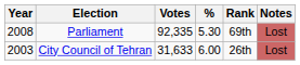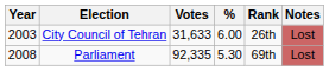 <table class="wikitable" style="text-align:center;">
 <tr>
 <th>Year</th>
 <th>Election</th>
 <th>Votes</th>
 <th>%</th>
 <th>Rank</th>
 <th>Notes</th>
 </tr>
 <tr>
+<td>2003</td>
+<td><a href='#'>City Council of Tehran</a></td>
+<td>31,633</td>
+<td>6.00</td>
+<td>26th</td>
+<td style="background-color:#C66">Lost</td>
+</tr>
+<tr>
 <td>2008</td>
 <td><a href='#'>Parliament</a></td>
 <td>92,335</td>
 <td>5.30</td>
 <td>69th</td>
 <td style="background-color:#C66">Lost</td>
 </tr>
-<tr>
-<td>2003</td>
-<td><a href='#'>City Council of Tehran</a></td>
-<td>31,633</td>
-<td>6.00</td>
-<td>26th</td>
-<td style="background-color:#C66">Lost</td>
-</tr>
 </table>
